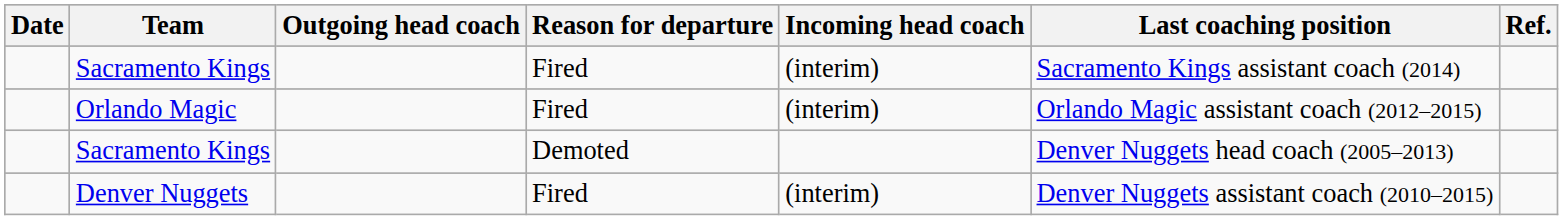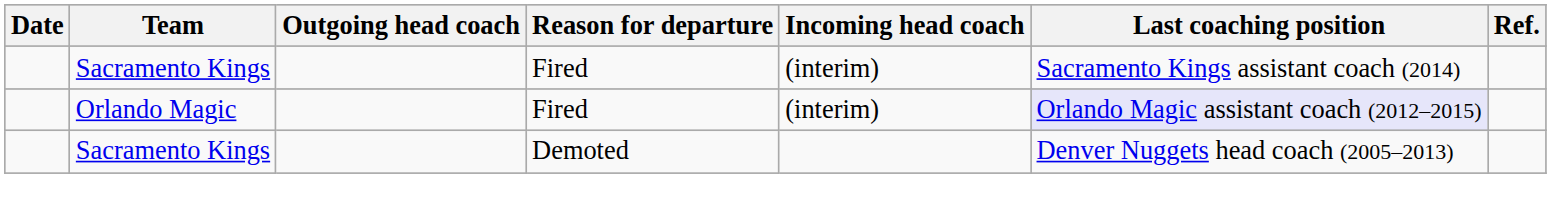 <table class="wikitable">
 <tr>
 <th>Date</th>
 <th>Team</th>
 <th>Outgoing head coach</th>
 <th>Reason for departure</th>
 <th>Incoming head coach</th>
 <th>Last coaching position</th>
 <th>Ref.</th>
 </tr>
 <tr>
 <td align=center></td>
 <td><a href='#'>Sacramento Kings</a></td>
 <td></td>
 <td>Fired</td>
 <td> (interim)</td>
 <td><a href='#'>Sacramento Kings</a> assistant coach <small>(2014)</small></td>
 <td align=center></td>
 </tr>
 <tr>
 <td align=center></td>
 <td><a href='#'>Orlando Magic</a></td>
 <td></td>
 <td>Fired</td>
 <td> (interim)</td>
-<td><a href='#'>Orlando Magic</a> assistant coach <small>(2012–2015)</small></td>
+<td style="background: lavender;"><a href='#'>Orlando Magic</a> assistant coach <small>(2012–2015)</small></td>
 <td align=center></td>
 </tr>
 <tr>
 <td align=center></td>
 <td><a href='#'>Sacramento Kings</a></td>
 <td></td>
 <td>Demoted</td>
 <td></td>
 <td><a href='#'>Denver Nuggets</a> head coach <small>(2005–2013)</small></td>
 <td align=center></td>
 </tr>
-<tr>
-<td align=center></td>
-<td><a href='#'>Denver Nuggets</a></td>
-<td></td>
-<td>Fired</td>
-<td> (interim)</td>
-<td><a href='#'>Denver Nuggets</a> assistant coach <small>(2010–2015)</small></td>
-<td align=center></td>
-</tr>
 </table>
